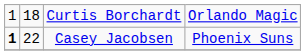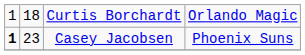 <table class="wikitable">
 <tr align="center" bgcolor="">
 <td>1</td>
 <td>18</td>
 <td><a href='#'>Curtis Borchardt</a></td>
 <td><a href='#'>Orlando Magic</a></td>
 </tr>
 <tr align="center" bgcolor="">
 <td><strong>1</strong></td>
-<td>22</td>
+<td>23</td>
 <td><a href='#'>Casey Jacobsen</a></td>
 <td><a href='#'>Phoenix Suns</a></td>
 </tr>
 <tr align="center" bgcolor="">
 </tr>
 </table>
